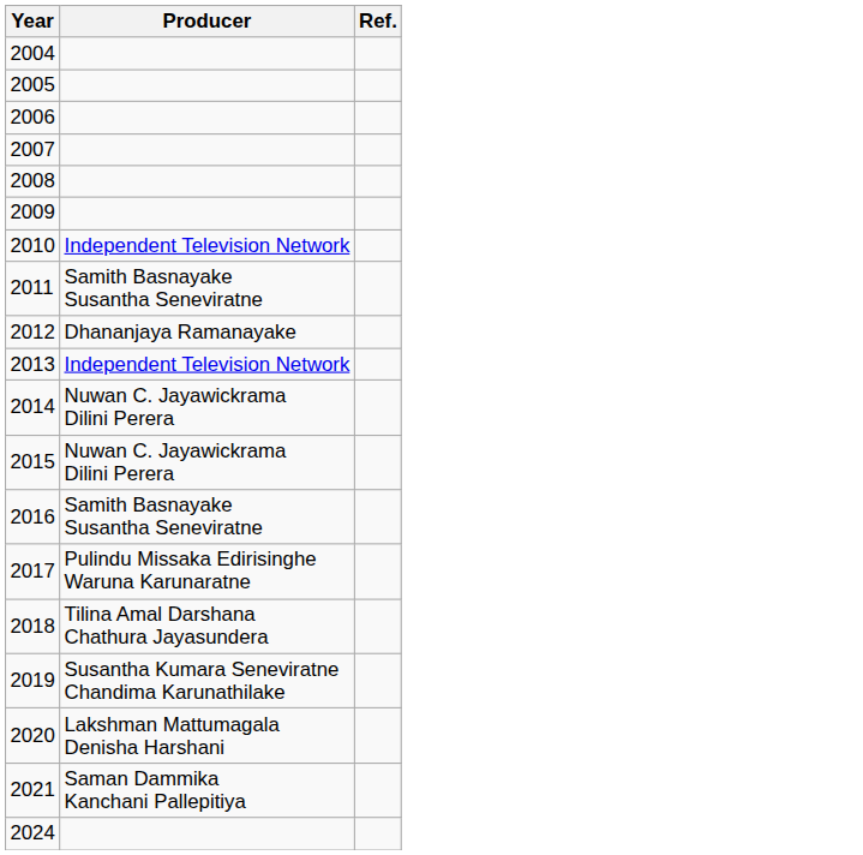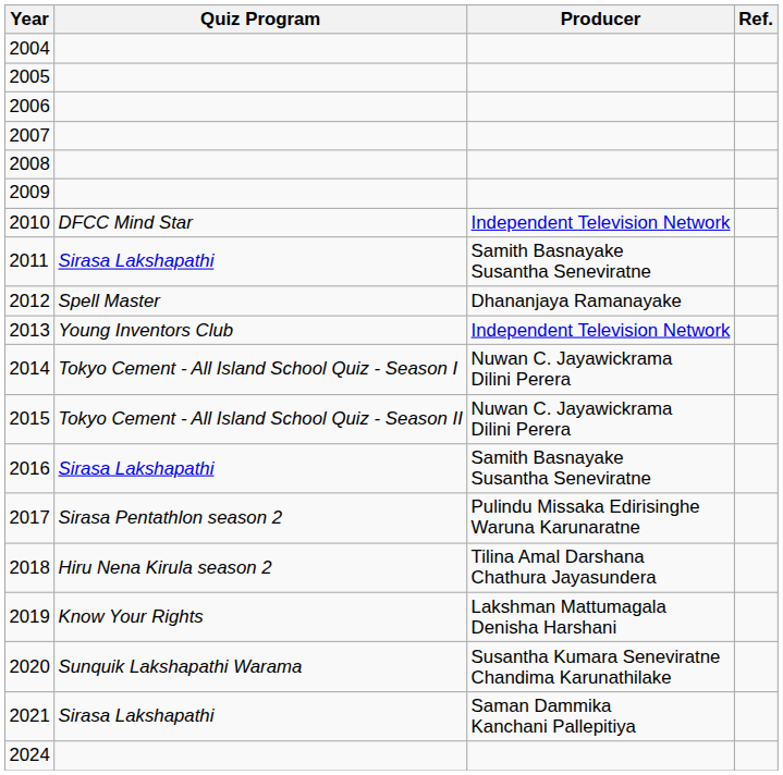 <table class="wikitable">
 <tr>
 <th>Year</th>
+<th>Quiz Program</th>
 <th>Producer</th>
 <th>Ref.</th>
 </tr>
 <tr>
 <td>2004</td>
 <td></td>
 <td></td>
+<td></td>
 </tr>
 <tr>
 <td>2005</td>
+<td></td>
 <td></td>
 <td></td>
 </tr>
 <tr>
 <td>2006</td>
 <td></td>
 <td></td>
+<td></td>
 </tr>
 <tr>
 <td>2007</td>
+<td></td>
 <td></td>
 <td></td>
 </tr>
 <tr>
 <td>2008</td>
 <td></td>
 <td></td>
+<td></td>
 </tr>
 <tr>
 <td>2009</td>
 <td></td>
 <td></td>
+<td></td>
 </tr>
 <tr>
 <td>2010</td>
+<td><em>DFCC Mind Star</em></td>
 <td><a href='#'>Independent Television Network</a></td>
 <td></td>
 </tr>
 <tr>
 <td>2011</td>
+<td><em><a href='#'>Sirasa Lakshapathi</a></em></td>
 <td>Samith Basnayake <br> Susantha Seneviratne</td>
 <td></td>
 </tr>
 <tr>
 <td>2012</td>
+<td><em>Spell Master</em></td>
 <td>Dhananjaya Ramanayake</td>
 <td></td>
 </tr>
 <tr>
 <td>2013</td>
+<td><em>Young Inventors Club</em></td>
 <td><a href='#'>Independent Television Network</a></td>
 <td></td>
 </tr>
 <tr>
 <td>2014</td>
+<td><em>Tokyo Cement - All Island School Quiz - Season I</em></td>
 <td>Nuwan C. Jayawickrama<br> Dilini Perera</td>
 <td></td>
 </tr>
 <tr>
 <td>2015</td>
+<td><em>Tokyo Cement - All Island School Quiz - Season II</em></td>
 <td>Nuwan C. Jayawickrama<br> Dilini Perera</td>
 <td></td>
 </tr>
 <tr>
 <td>2016</td>
+<td><em><a href='#'>Sirasa Lakshapathi</a></em></td>
 <td>Samith Basnayake <br> Susantha Seneviratne</td>
 <td></td>
 </tr>
 <tr>
 <td>2017</td>
+<td><em>Sirasa Pentathlon season 2</em></td>
 <td>Pulindu Missaka Edirisinghe <br> Waruna Karunaratne</td>
 <td></td>
 </tr>
 <tr>
 <td>2018</td>
+<td><em>Hiru Nena Kirula season 2</em></td>
 <td>Tilina Amal Darshana <br> Chathura Jayasundera</td>
 <td></td>
 </tr>
 <tr>
 <td>2019</td>
+<td><em>Know Your Rights</em></td>
+<td>Lakshman Mattumagala <br> Denisha Harshani</td>
+<td></td>
+</tr>
+<tr>
+<td>2020</td>
+<td><em>Sunquik Lakshapathi Warama</em></td>
 <td>Susantha Kumara Seneviratne <br> Chandima Karunathilake</td>
 <td></td>
 </tr>
 <tr>
-<td>2020</td>
-<td>Lakshman Mattumagala <br> Denisha Harshani</td>
-<td></td>
-</tr>
-<tr>
 <td>2021</td>
+<td><em>Sirasa Lakshapathi</em></td>
 <td>Saman Dammika <br> Kanchani Pallepitiya</td>
 <td></td>
 </tr>
 <tr>
 <td>2024</td>
 <td></td>
 <td></td>
+<td></td>
 </tr>
 </table>
